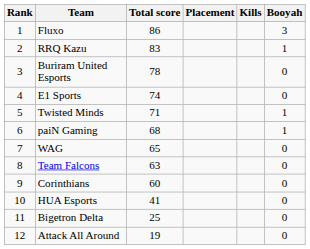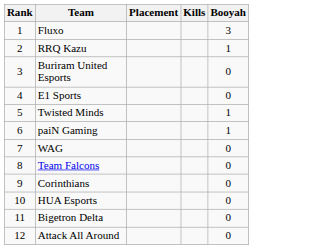 <table class="wikitable" style="text-align:center">
 <tr>
 <th>Rank</th>
 <th width="125px">Team</th>
-<th>Total score</th>
 <th>Placement</th>
 <th>Kills</th>
 <th>Booyah</th>
 </tr>
 <tr>
 <td>1</td>
 <td align=left> Fluxo</td>
-<td>86</td>
 <td></td>
 <td></td>
 <td>3</td>
 </tr>
 <tr>
 <td>2</td>
 <td align=left> RRQ Kazu</td>
-<td>83</td>
 <td></td>
 <td></td>
 <td>1</td>
 </tr>
 <tr>
 <td>3</td>
 <td align=left> Buriram United Esports</td>
-<td>78</td>
 <td></td>
 <td></td>
 <td>0</td>
 </tr>
 <tr>
 <td>4</td>
 <td align=left> E1 Sports</td>
-<td>74</td>
 <td></td>
 <td></td>
 <td>0</td>
 </tr>
 <tr>
 <td>5</td>
 <td align=left> Twisted Minds</td>
-<td>71</td>
 <td></td>
 <td></td>
 <td>1</td>
 </tr>
 <tr>
 <td>6</td>
 <td align=left> paiN Gaming</td>
-<td>68</td>
 <td></td>
 <td></td>
 <td>1</td>
 </tr>
 <tr>
 <td>7</td>
 <td align=left> WAG</td>
-<td>65</td>
 <td></td>
 <td></td>
 <td>0</td>
 </tr>
 <tr>
 <td>8</td>
 <td align=left> <a href='#'>Team Falcons</a></td>
-<td>63</td>
 <td></td>
 <td></td>
 <td>0</td>
 </tr>
 <tr>
 <td>9</td>
 <td align=left> Corinthians</td>
-<td>60</td>
 <td></td>
 <td></td>
 <td>0</td>
 </tr>
 <tr>
 <td>10</td>
 <td align=left> HUA Esports</td>
-<td>41</td>
 <td></td>
 <td></td>
 <td>0</td>
 </tr>
 <tr>
 <td>11</td>
 <td align=left> Bigetron Delta</td>
-<td>25</td>
 <td></td>
 <td></td>
 <td>0</td>
 </tr>
 <tr>
 <td>12</td>
 <td align=left> Attack All Around</td>
-<td>19</td>
 <td></td>
 <td></td>
 <td>0</td>
 </tr>
 </table>
